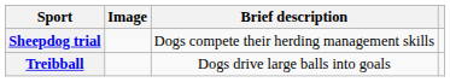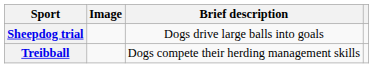 <table class="wikitable sortable" style="text-align: center;">
 <tr>
 <th scope="col">Sport</th>
 <th scope="col" class="unsortable">Image</th>
 <th scope="col" class="unsortable">Brief description</th>
 <th scope="col" class="unsortable"></th>
 </tr>
 <tr>
 <th scope="row"><a href='#'>Sheepdog trial</a></th>
 <td></td>
-<td>Dogs compete their herding management skills</td>
+<td>Dogs drive large balls into goals</td>
 <td></td>
 </tr>
 <tr>
 <th scope="row"><a href='#'>Treibball</a></th>
 <td></td>
-<td>Dogs drive large balls into goals</td>
+<td>Dogs compete their herding management skills</td>
 <td></td>
 </tr>
 </table>
